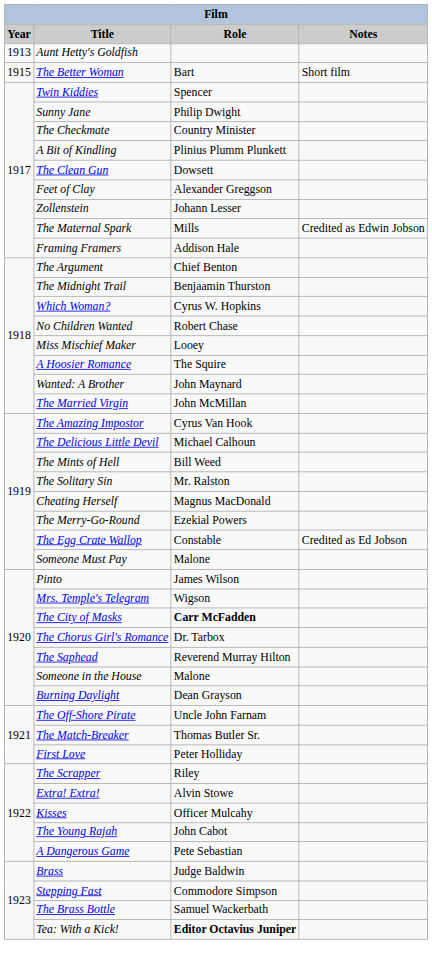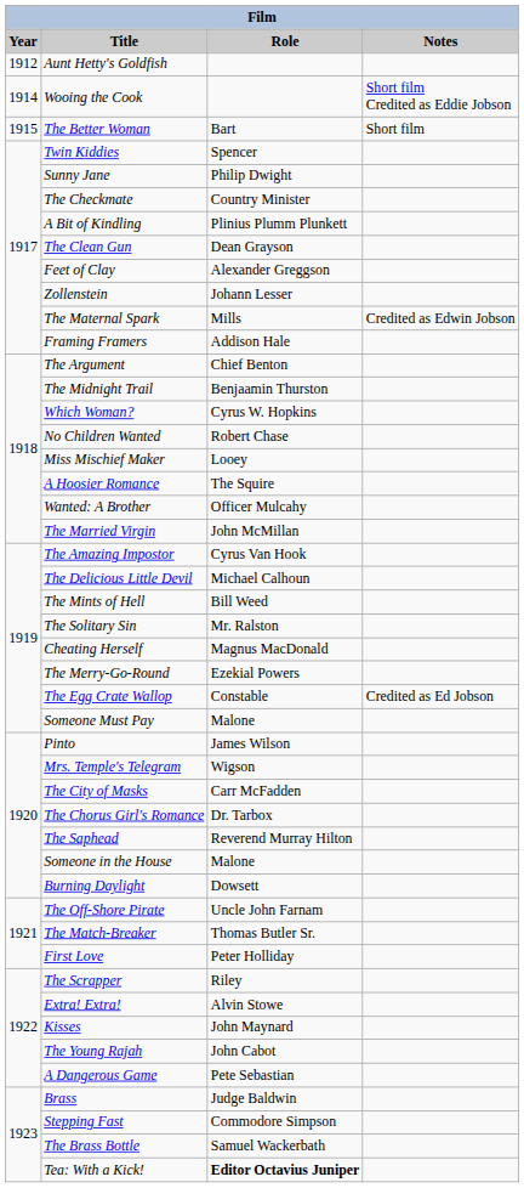 <table class="wikitable" style="font-size:90%;">
 <tr>
 <th colspan=4 style="background:#B0C4DE;">Film</th>
 </tr>
 <tr align="center">
 <th style="background: #CCCCCC;">Year</th>
 <th style="background: #CCCCCC;">Title</th>
 <th style="background: #CCCCCC;">Role</th>
 <th style="background: #CCCCCC;">Notes</th>
 </tr>
 <tr>
-<td>1913</td>
+<td>1912</td>
 <td><em>Aunt Hetty's Goldfish</em></td>
 <td></td>
 <td></td>
+</tr>
+<tr>
+<td>1914</td>
+<td><em>Wooing the Cook</em></td>
+<td></td>
+<td><a href='#'>Short film</a><br> Credited as Eddie Jobson</td>
 </tr>
 <tr>
 <td>1915</td>
 <td><em><a href='#'>The Better Woman</a></em></td>
 <td>Bart</td>
 <td>Short film</td>
 </tr>
 <tr>
 <td rowspan=9>1917</td>
 <td><em><a href='#'>Twin Kiddies</a></em></td>
 <td>Spencer</td>
 <td></td>
 </tr>
 <tr>
 <td><em>Sunny Jane</em></td>
 <td>Philip Dwight</td>
 <td></td>
 </tr>
 <tr>
 <td><em>The Checkmate</em></td>
 <td>Country Minister</td>
 <td></td>
 </tr>
 <tr>
 <td><em>A Bit of Kindling</em></td>
 <td>Plinius Plumm Plunkett</td>
 <td></td>
 </tr>
 <tr>
 <td><em><a href='#'>The Clean Gun</a></em></td>
-<td>Dowsett</td>
+<td>Dean Grayson</td>
 <td></td>
 </tr>
 <tr>
 <td><em>Feet of Clay</em></td>
 <td>Alexander Greggson</td>
 <td></td>
 </tr>
 <tr>
 <td><em>Zollenstein</em></td>
 <td>Johann Lesser</td>
 <td></td>
 </tr>
 <tr>
 <td><em>The Maternal Spark</em></td>
 <td>Mills</td>
 <td>Credited as Edwin Jobson</td>
 </tr>
 <tr>
 <td><em>Framing Framers</em></td>
 <td>Addison Hale</td>
 <td></td>
 </tr>
 <tr>
 <td rowspan=8>1918</td>
 <td><em>The Argument</em></td>
 <td>Chief Benton</td>
 <td></td>
 </tr>
 <tr>
 <td><em>The Midnight Trail</em></td>
 <td>Benjaamin Thurston</td>
 <td></td>
 </tr>
 <tr>
 <td><em><a href='#'>Which Woman?</a></em></td>
 <td>Cyrus W. Hopkins</td>
 <td></td>
 </tr>
 <tr>
 <td><em>No Children Wanted</em></td>
 <td>Robert Chase</td>
 <td></td>
 </tr>
 <tr>
 <td><em>Miss Mischief Maker</em></td>
 <td>Looey</td>
 <td></td>
 </tr>
 <tr>
 <td><em><a href='#'>A Hoosier Romance</a></em></td>
 <td>The Squire</td>
 <td></td>
 </tr>
 <tr>
 <td><em>Wanted: A Brother</em></td>
-<td>John Maynard</td>
+<td>Officer Mulcahy</td>
 <td></td>
 </tr>
 <tr>
 <td><em><a href='#'>The Married Virgin</a></em></td>
 <td>John McMillan</td>
 <td></td>
 </tr>
 <tr>
 <td rowspan=8>1919</td>
 <td><em><a href='#'>The Amazing Impostor</a></em></td>
 <td>Cyrus Van Hook</td>
 <td></td>
 </tr>
 <tr>
 <td><em><a href='#'>The Delicious Little Devil</a></em></td>
 <td>Michael Calhoun</td>
 <td></td>
 </tr>
 <tr>
 <td><em>The Mints of Hell</em></td>
 <td>Bill Weed</td>
 <td></td>
 </tr>
 <tr>
 <td><em>The Solitary Sin</em></td>
 <td>Mr. Ralston</td>
 <td></td>
 </tr>
 <tr>
 <td><em>Cheating Herself</em></td>
 <td>Magnus MacDonald</td>
 <td></td>
 </tr>
 <tr>
 <td><em>The Merry-Go-Round</em></td>
 <td>Ezekial Powers</td>
 <td></td>
 </tr>
 <tr>
 <td><em><a href='#'>The Egg Crate Wallop</a></em></td>
 <td>Constable</td>
 <td>Credited as Ed Jobson</td>
 </tr>
 <tr>
 <td><em>Someone Must Pay</em></td>
 <td>Malone</td>
 <td></td>
 </tr>
 <tr>
 <td rowspan=7>1920</td>
 <td><em>Pinto</em></td>
 <td>James Wilson</td>
 <td></td>
 </tr>
 <tr>
 <td><em><a href='#'>Mrs. Temple's Telegram</a></em></td>
 <td>Wigson</td>
 <td></td>
 </tr>
 <tr>
 <td><em><a href='#'>The City of Masks</a></em></td>
-<td><strong>Carr McFadden</strong></td>
+<td>Carr McFadden</td>
 <td></td>
 </tr>
 <tr>
 <td><em><a href='#'>The Chorus Girl's Romance</a></em></td>
 <td>Dr. Tarbox</td>
 <td></td>
 </tr>
 <tr>
 <td><em><a href='#'>The Saphead</a></em></td>
 <td>Reverend Murray Hilton</td>
 <td></td>
 </tr>
 <tr>
 <td><em>Someone in the House</em></td>
 <td>Malone</td>
 <td></td>
 </tr>
 <tr>
 <td><em><a href='#'>Burning Daylight</a></em></td>
-<td>Dean Grayson</td>
+<td>Dowsett</td>
 <td></td>
 </tr>
 <tr>
 <td rowspan=3>1921</td>
 <td><em><a href='#'>The Off-Shore Pirate</a></em></td>
 <td>Uncle John Farnam</td>
 <td></td>
 </tr>
 <tr>
 <td><em><a href='#'>The Match-Breaker</a></em></td>
 <td>Thomas Butler Sr.</td>
 <td></td>
 </tr>
 <tr>
 <td><em><a href='#'>First Love</a></em></td>
 <td>Peter Holliday</td>
 <td></td>
 </tr>
 <tr>
 <td rowspan=5>1922</td>
 <td><em><a href='#'>The Scrapper</a></em></td>
 <td>Riley</td>
 <td></td>
 </tr>
 <tr>
 <td><em><a href='#'>Extra! Extra!</a></em></td>
 <td>Alvin Stowe</td>
 <td></td>
 </tr>
 <tr>
 <td><em><a href='#'>Kisses</a></em></td>
-<td>Officer Mulcahy</td>
+<td>John Maynard</td>
 <td></td>
 </tr>
 <tr>
 <td><em><a href='#'>The Young Rajah</a></em></td>
 <td>John Cabot</td>
 <td></td>
 </tr>
 <tr>
 <td><em><a href='#'>A Dangerous Game</a></em></td>
 <td>Pete Sebastian</td>
 <td></td>
 </tr>
 <tr>
 <td rowspan=4>1923</td>
 <td><em><a href='#'>Brass</a></em></td>
 <td>Judge Baldwin</td>
 <td></td>
 </tr>
 <tr>
 <td><em><a href='#'>Stepping Fast</a></em></td>
 <td>Commodore Simpson</td>
 <td></td>
 </tr>
 <tr>
 <td><em><a href='#'>The Brass Bottle</a></em></td>
 <td>Samuel Wackerbath</td>
 <td></td>
 </tr>
 <tr>
 <td><em>Tea: With a Kick!</em></td>
 <td><strong>Editor Octavius Juniper</strong></td>
 <td></td>
 </tr>
 </table>
